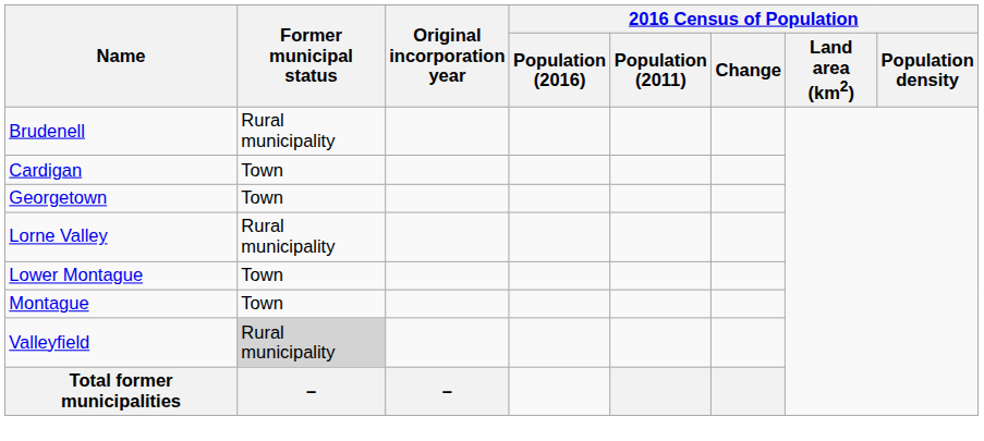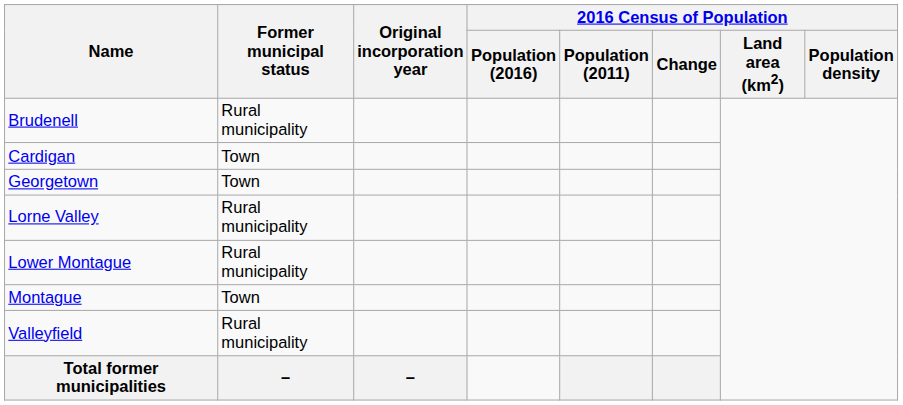 <table class="wikitable sortable collapsible">
 <tr class="sorttop" align="center">
 </tr>
 <tr>
 <th scope="col" rowspan=2>Name</th>
 <th scope="col" rowspan=2>Former<br>municipal<br>status</th>
 <th scope="col" rowspan=2>Original<br>incorporation<br>year</th>
 <th scope="col" colspan=5><a href='#'>2016 Census of Population</a></th>
 </tr>
 <tr>
 <th scope="col">Population<br>(2016)</th>
 <th scope="col">Population<br>(2011)</th>
 <th scope="col">Change</th>
 <th scope="col">Land area<br>(km<sup>2</sup>)</th>
 <th scope="col" data-sort-type="number">Population<br>density</th>
 </tr>
 <tr>
 <td scope="row"><a href='#'>Brudenell</a></td>
 <td>Rural municipality</td>
 <td align=center></td>
 <td></td>
 <td align=center></td>
 <td align=center></td>
 </tr>
 <tr>
 <td scope="row"><a href='#'>Cardigan</a></td>
 <td>Town</td>
 <td align=center></td>
 <td></td>
 <td align=center></td>
 <td align=center></td>
 </tr>
 <tr>
 <td scope="row"><a href='#'>Georgetown</a></td>
 <td>Town</td>
 <td align=center></td>
 <td></td>
 <td align=center></td>
 <td align=center></td>
 </tr>
 <tr>
 <td scope="row"><a href='#'>Lorne Valley</a></td>
 <td>Rural municipality</td>
 <td align=center></td>
 <td></td>
 <td align=center></td>
 <td align=center></td>
 </tr>
 <tr>
 <td scope="row"><a href='#'>Lower Montague</a></td>
-<td>Town</td>
+<td>Rural municipality</td>
 <td align=center></td>
 <td></td>
 <td align=center></td>
 <td align=center></td>
 </tr>
 <tr>
 <td scope="row"><a href='#'>Montague</a></td>
 <td>Town</td>
 <td align=center></td>
 <td></td>
 <td align=center></td>
 <td align=center></td>
 </tr>
 <tr>
 <td scope="row"><a href='#'>Valleyfield</a></td>
-<td style="background: lightgrey;">Rural municipality</td>
+<td>Rural municipality</td>
 <td align=center></td>
 <td></td>
 <td align=center></td>
 <td align=center></td>
 </tr>
 <tr class="sortbottom" align="center">
 <th scope="col" align="center">Total former municipalities</th>
 <th scope="col" align="center">–</th>
 <th scope="col" align="center">–</th>
 <td></td>
 <th scope="col" align="center"></th>
 <th scope="col" align="center"></th>
 </tr>
 </table>
